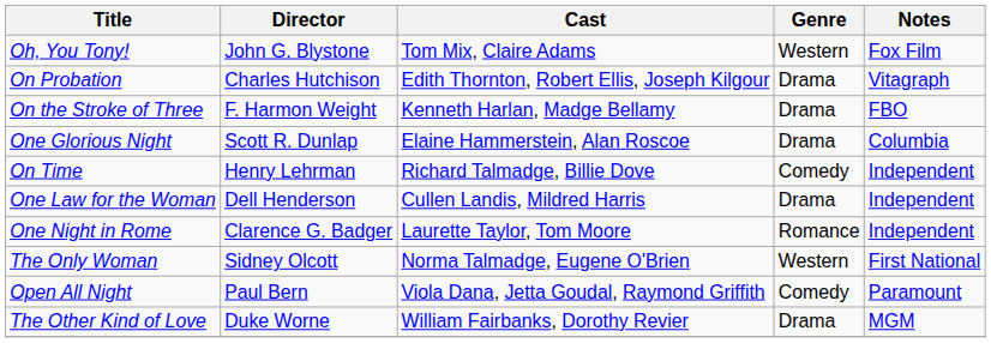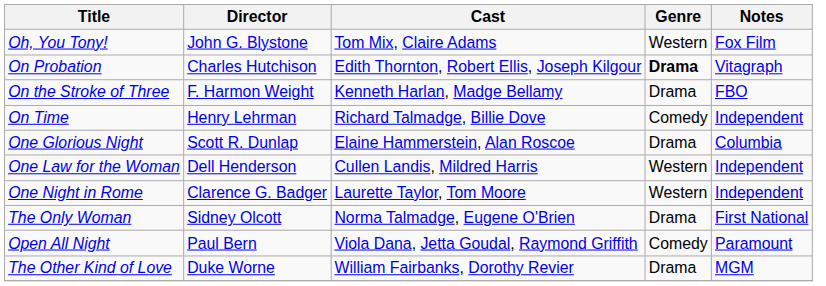 <table class="wikitable">
 <tr>
 <th>Title</th>
 <th>Director</th>
 <th>Cast</th>
 <th>Genre</th>
 <th>Notes</th>
 </tr>
 <tr>
 <td><em><a href='#'>Oh, You Tony!</a></em></td>
 <td><a href='#'>John G. Blystone</a></td>
 <td><a href='#'>Tom Mix</a>, <a href='#'>Claire Adams</a></td>
 <td>Western</td>
 <td><a href='#'>Fox Film</a></td>
 </tr>
 <tr>
 <td><em><a href='#'>On Probation</a></em></td>
 <td><a href='#'>Charles Hutchison</a></td>
 <td><a href='#'>Edith Thornton</a>, <a href='#'>Robert Ellis</a>, <a href='#'>Joseph Kilgour</a></td>
-<td>Drama</td>
+<td><strong>Drama</strong></td>
 <td><a href='#'>Vitagraph</a></td>
 </tr>
 <tr>
 <td><em><a href='#'>On the Stroke of Three</a></em></td>
 <td><a href='#'>F. Harmon Weight</a></td>
 <td><a href='#'>Kenneth Harlan</a>, <a href='#'>Madge Bellamy</a></td>
 <td>Drama</td>
 <td><a href='#'>FBO</a></td>
 </tr>
 <tr>
+<td><em><a href='#'>On Time</a></em></td>
+<td><a href='#'>Henry Lehrman</a></td>
+<td><a href='#'>Richard Talmadge</a>, <a href='#'>Billie Dove</a></td>
+<td>Comedy</td>
+<td><a href='#'>Independent</a></td>
+</tr>
+<tr>
 <td><em><a href='#'>One Glorious Night</a></em></td>
 <td><a href='#'>Scott R. Dunlap</a></td>
 <td><a href='#'>Elaine Hammerstein</a>, <a href='#'>Alan Roscoe</a></td>
 <td>Drama</td>
 <td><a href='#'>Columbia</a></td>
 </tr>
 <tr>
-<td><em><a href='#'>On Time</a></em></td>
-<td><a href='#'>Henry Lehrman</a></td>
-<td><a href='#'>Richard Talmadge</a>, <a href='#'>Billie Dove</a></td>
-<td>Comedy</td>
-<td><a href='#'>Independent</a></td>
-</tr>
-<tr>
 <td><em><a href='#'>One Law for the Woman</a></em></td>
 <td><a href='#'>Dell Henderson</a></td>
 <td><a href='#'>Cullen Landis</a>, <a href='#'>Mildred Harris</a></td>
-<td>Drama</td>
+<td>Western</td>
 <td><a href='#'>Independent</a></td>
 </tr>
 <tr>
 <td><em><a href='#'>One Night in Rome</a></em></td>
 <td><a href='#'>Clarence G. Badger</a></td>
 <td><a href='#'>Laurette Taylor</a>, <a href='#'>Tom Moore</a></td>
-<td>Romance</td>
+<td>Western</td>
 <td><a href='#'>Independent</a></td>
 </tr>
 <tr>
 <td><em><a href='#'>The Only Woman</a></em></td>
 <td><a href='#'>Sidney Olcott</a></td>
 <td><a href='#'>Norma Talmadge</a>, <a href='#'>Eugene O'Brien</a></td>
-<td>Western</td>
+<td>Drama</td>
 <td><a href='#'>First National</a></td>
 </tr>
 <tr>
 <td><em><a href='#'>Open All Night</a></em></td>
 <td><a href='#'>Paul Bern</a></td>
 <td><a href='#'>Viola Dana</a>, <a href='#'>Jetta Goudal</a>, <a href='#'>Raymond Griffith</a></td>
 <td>Comedy</td>
 <td><a href='#'>Paramount</a></td>
 </tr>
 <tr>
 <td><em><a href='#'>The Other Kind of Love</a></em></td>
 <td><a href='#'>Duke Worne</a></td>
 <td><a href='#'>William Fairbanks</a>, <a href='#'>Dorothy Revier</a></td>
 <td>Drama</td>
 <td><a href='#'>MGM</a></td>
 </tr>
 <tr>
 </tr>
 </table>
